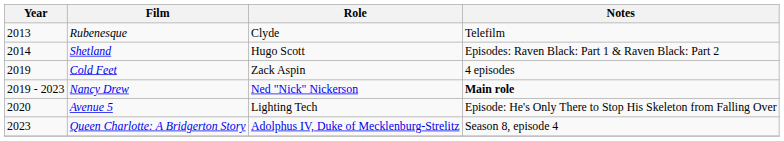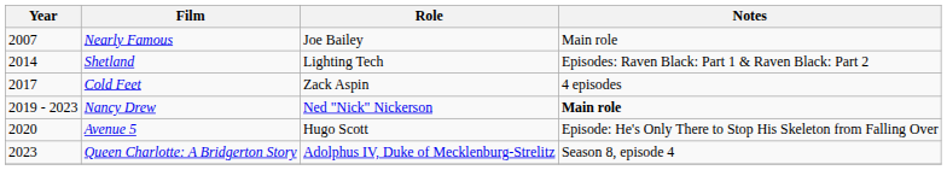 <table class="wikitable sortable">
 <tr>
 <th>Year</th>
 <th>Film</th>
 <th>Role</th>
 <th class="unsortable">Notes</th>
 </tr>
 <tr>
-<td>2013</td>
-<td><em>Rubenesque</em></td>
-<td>Clyde</td>
-<td>Telefilm</td>
+<td>2007</td>
+<td><em><a href='#'>Nearly Famous</a></em></td>
+<td>Joe Bailey</td>
+<td>Main role</td>
 </tr>
 <tr>
 <td>2014</td>
 <td><em><a href='#'>Shetland</a></em></td>
-<td>Hugo Scott</td>
+<td>Lighting Tech</td>
 <td>Episodes: Raven Black: Part 1 & Raven Black: Part 2</td>
 </tr>
 <tr>
-<td>2019</td>
+<td>2017</td>
 <td><em><a href='#'>Cold Feet</a></em></td>
 <td>Zack Aspin</td>
 <td>4 episodes</td>
 </tr>
 <tr>
 <td>2019 - 2023</td>
 <td><em><a href='#'>Nancy Drew</a></em></td>
 <td><a href='#'>Ned "Nick" Nickerson</a></td>
 <td><strong>Main role</strong></td>
 </tr>
 <tr>
 <td>2020</td>
 <td><em><a href='#'>Avenue 5</a></em></td>
-<td>Lighting Tech</td>
+<td>Hugo Scott</td>
 <td>Episode: He's Only There to Stop His Skeleton from Falling Over</td>
 </tr>
 <tr>
 <td>2023</td>
 <td><em><a href='#'>Queen Charlotte: A Bridgerton Story</a></em></td>
 <td><a href='#'>Adolphus IV, Duke of Mecklenburg-Strelitz</a></td>
 <td>Season 8, episode 4</td>
 </tr>
 <tr>
 </tr>
 </table>
